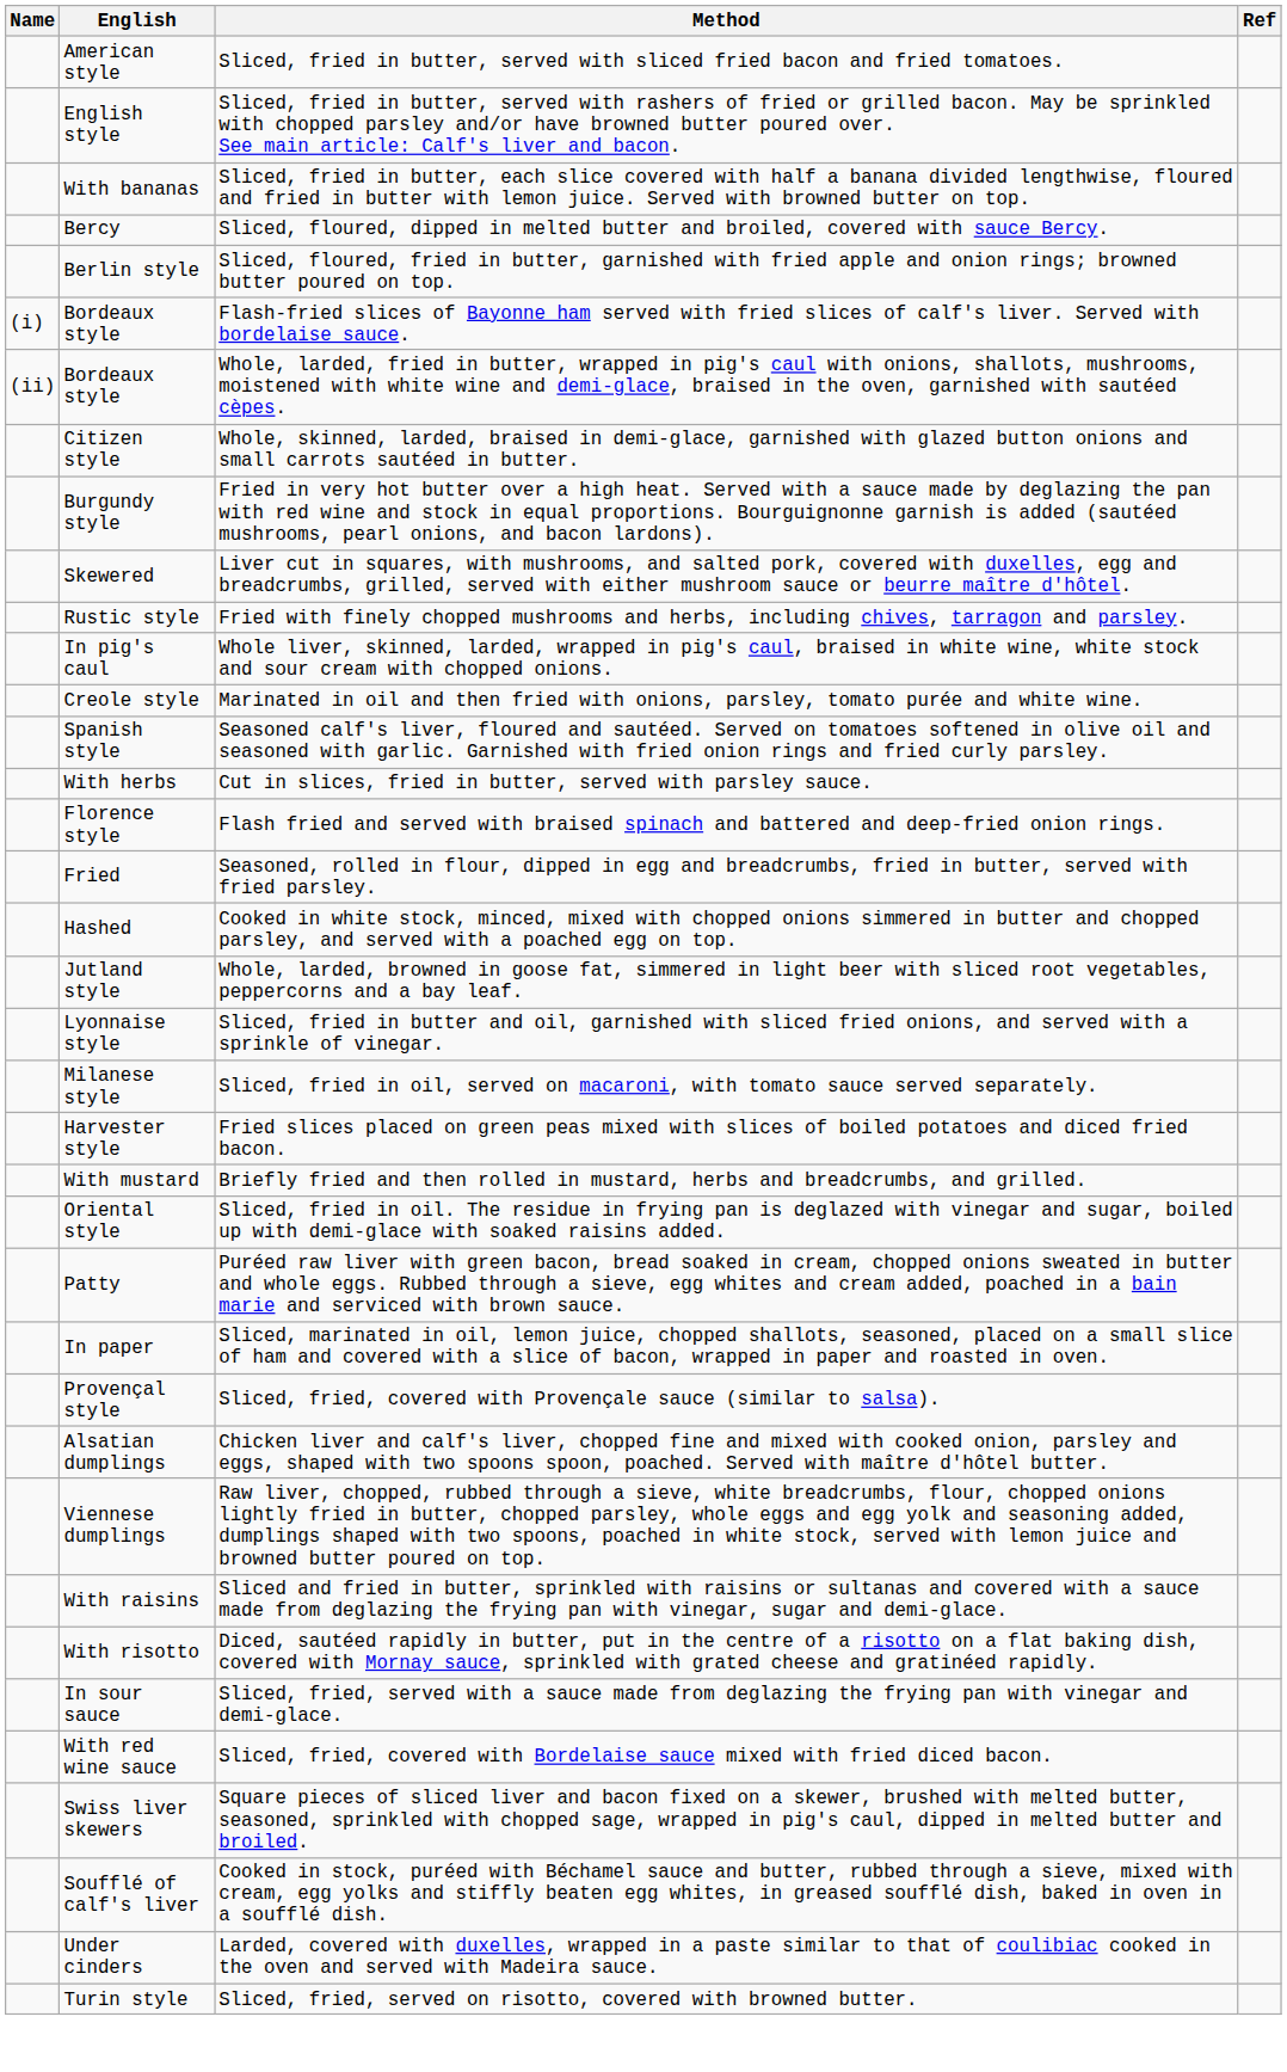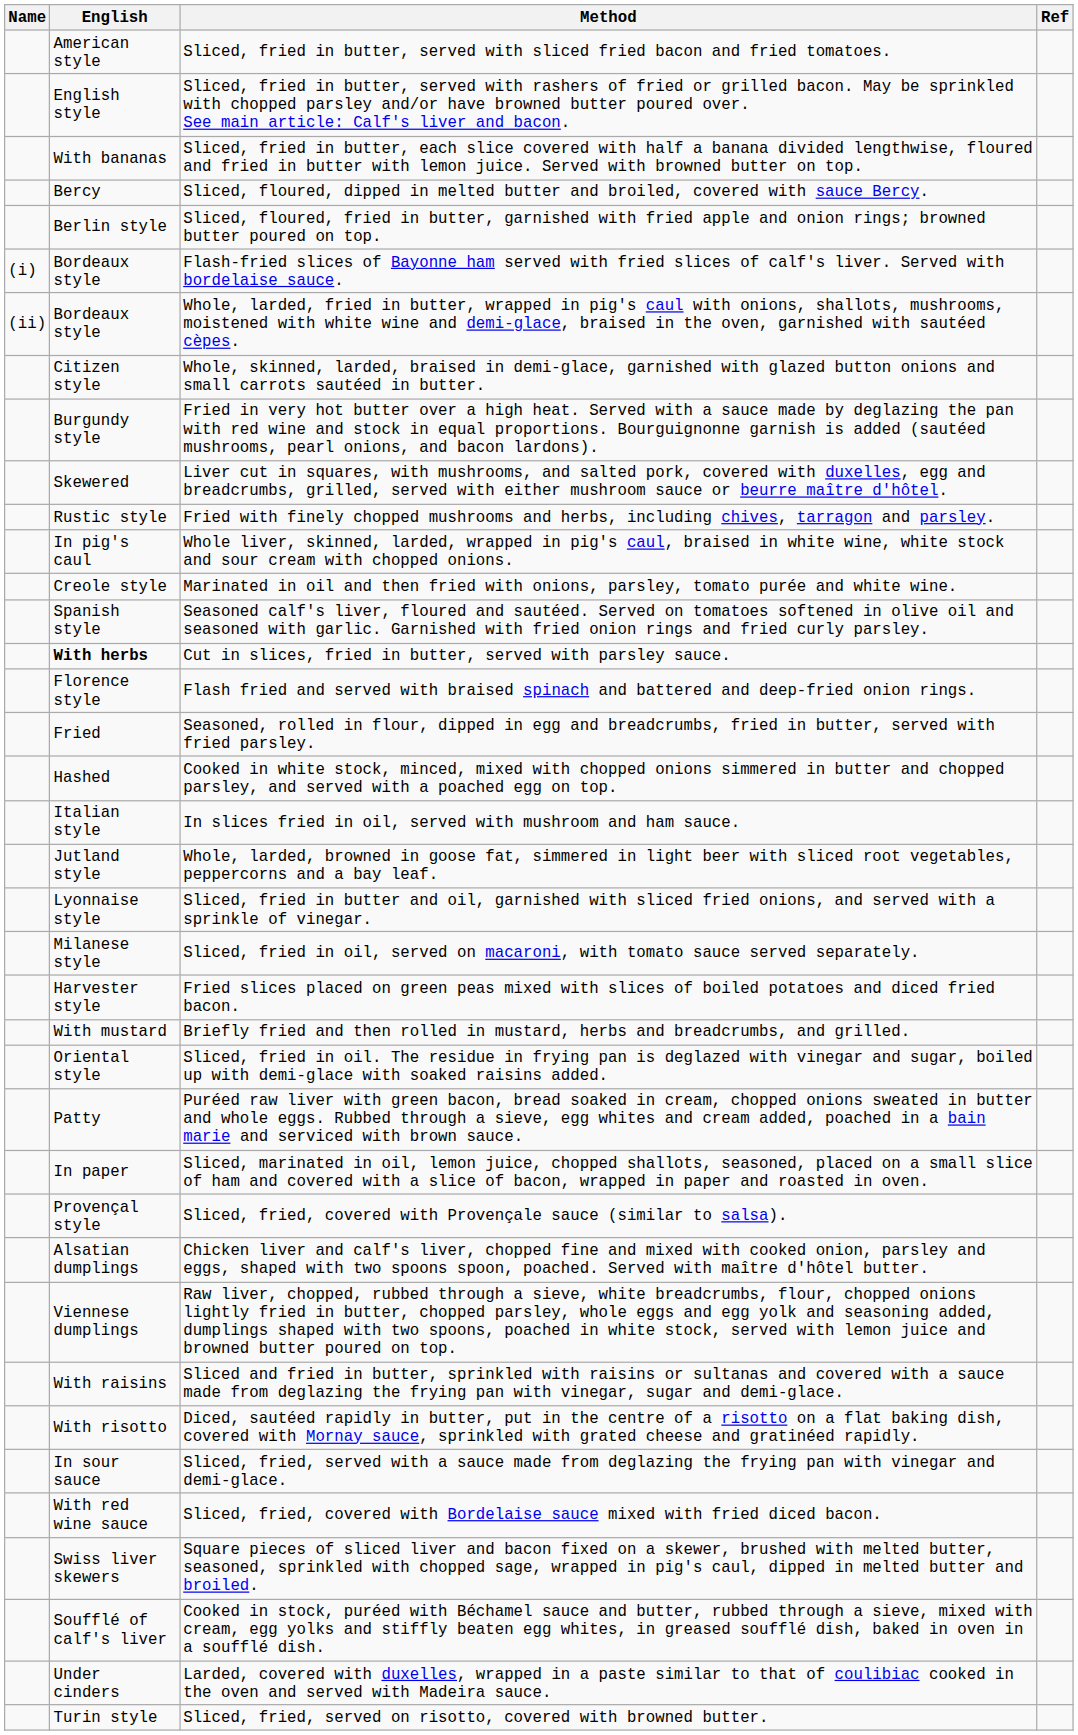 <table class="wikitable plainrowheaders" style="text-align: left; margin-right: 0;">
 <tr>
 <th scope="col" >Name</th>
 <th scope="col" >English</th>
 <th scope="col">Method</th>
 <th scope="col" >Ref</th>
 </tr>
 <tr>
 <td></td>
 <td>American style</td>
 <td>Sliced, fried in butter, served with sliced fried bacon and fried tomatoes.</td>
 <td></td>
 </tr>
 <tr>
 <td></td>
 <td>English style</td>
 <td>Sliced, fried in butter, served with rashers of fried or grilled bacon. May be sprinkled with chopped parsley and/or have browned butter poured over.<br><a href='#'>See main article: Calf's liver and bacon</a>.</td>
 <td></td>
 </tr>
 <tr>
 <td></td>
 <td>With bananas</td>
 <td>Sliced, fried in butter, each slice covered with half a banana divided lengthwise, floured and fried in butter with lemon juice. Served with browned butter on top.</td>
 <td></td>
 </tr>
 <tr>
 <td></td>
 <td>Bercy</td>
 <td>Sliced, floured, dipped in melted butter and broiled, covered with <a href='#'>sauce Bercy</a>.</td>
 <td></td>
 </tr>
 <tr>
 <td></td>
 <td>Berlin style</td>
 <td>Sliced, floured, fried in butter, garnished with fried apple and onion rings; browned butter poured on top.</td>
 <td></td>
 </tr>
 <tr>
 <td> (i)</td>
 <td>Bordeaux style</td>
 <td>Flash-fried slices of <a href='#'>Bayonne ham</a>  served with fried slices of calf's liver. Served with <a href='#'>bordelaise sauce</a>.</td>
 <td></td>
 </tr>
 <tr>
 <td> (ii)</td>
 <td>Bordeaux style</td>
 <td>Whole, larded, fried in butter, wrapped in pig's <a href='#'>caul</a> with onions, shallots, mushrooms, moistened with white wine and <a href='#'>demi-glace</a>, braised in the oven, garnished with sautéed <a href='#'>cèpes</a>.</td>
 <td></td>
 </tr>
 <tr>
 <td></td>
 <td>Citizen style</td>
 <td>Whole, skinned, larded, braised in demi-glace, garnished with glazed button onions and small carrots sautéed in butter.</td>
 <td></td>
 </tr>
 <tr>
 <td></td>
 <td>Burgundy style</td>
 <td>Fried in very hot butter over a high heat. Served with a sauce made by deglazing the pan with red wine and stock in equal proportions. Bourguignonne garnish is added (sautéed mushrooms, pearl onions, and  bacon lardons).</td>
 <td></td>
 </tr>
 <tr>
 <td></td>
 <td>Skewered</td>
 <td>Liver cut in squares, with mushrooms, and salted pork, covered with <a href='#'>duxelles</a>, egg and breadcrumbs, grilled, served with either mushroom sauce or <a href='#'>beurre maître d'hôtel</a>.</td>
 <td></td>
 </tr>
 <tr>
 <td></td>
 <td>Rustic style</td>
 <td>Fried with finely chopped mushrooms and herbs, including <a href='#'>chives</a>, <a href='#'>tarragon</a> and <a href='#'>parsley</a>.</td>
 <td></td>
 </tr>
 <tr>
 <td></td>
 <td>In pig's caul</td>
 <td>Whole liver, skinned, larded, wrapped in pig's <a href='#'>caul</a>, braised in white wine, white stock and sour cream with chopped onions.</td>
 <td></td>
 </tr>
 <tr>
 <td></td>
 <td>Creole style</td>
 <td>Marinated in oil and then fried with onions, parsley, tomato purée and white wine.</td>
 <td></td>
 </tr>
 <tr>
 <td></td>
 <td>Spanish style</td>
 <td>Seasoned calf's liver, floured and sautéed. Served on tomatoes softened in olive oil and seasoned with garlic. Garnished with fried onion rings and fried curly parsley.</td>
 <td></td>
 </tr>
 <tr>
 <td></td>
-<td>With herbs</td>
+<td><strong>With herbs</strong></td>
 <td>Cut in slices, fried in butter, served with parsley sauce.</td>
 <td></td>
 </tr>
 <tr>
 <td></td>
 <td>Florence style</td>
 <td>Flash fried and served with braised <a href='#'>spinach</a> and battered and deep-fried onion rings.</td>
 <td></td>
 </tr>
 <tr>
 <td></td>
 <td>Fried</td>
 <td>Seasoned, rolled in flour, dipped in egg and breadcrumbs, fried in butter, served with fried parsley.</td>
 <td></td>
 </tr>
 <tr>
 <td></td>
 <td>Hashed</td>
 <td>Cooked in white stock, minced, mixed with chopped onions simmered in butter and chopped parsley, and served with a poached egg on top.</td>
+<td></td>
+</tr>
+<tr>
+<td></td>
+<td>Italian style</td>
+<td>In slices fried in oil, served with mushroom and ham sauce.</td>
 <td></td>
 </tr>
 <tr>
 <td></td>
 <td>Jutland style</td>
 <td>Whole, larded, browned in goose fat, simmered in light beer with sliced root vegetables, peppercorns and a bay leaf.</td>
 <td></td>
 </tr>
 <tr>
 <td></td>
 <td>Lyonnaise style</td>
 <td>Sliced, fried in butter and oil, garnished with sliced fried onions, and served with a sprinkle of vinegar.</td>
 <td></td>
 </tr>
 <tr>
 <td></td>
 <td>Milanese style</td>
 <td>Sliced, fried in oil, served on <a href='#'>macaroni</a>, with tomato sauce served separately.</td>
 <td></td>
 </tr>
 <tr>
 <td></td>
 <td>Harvester style</td>
 <td>Fried slices placed on green peas mixed with slices of boiled potatoes and diced fried bacon.</td>
 <td></td>
 </tr>
 <tr>
 <td></td>
 <td>With mustard</td>
 <td>Briefly fried and then rolled in mustard, herbs and breadcrumbs, and grilled.</td>
 <td></td>
 </tr>
 <tr>
 <td></td>
 <td>Oriental style</td>
 <td>Sliced, fried in oil. The residue in frying pan is deglazed with vinegar and sugar, boiled up with demi-glace with soaked raisins added.</td>
 <td></td>
 </tr>
 <tr>
 <td></td>
 <td>Patty</td>
 <td>Puréed raw liver with green bacon, bread soaked in cream, chopped onions sweated in butter and whole eggs. Rubbed through a sieve, egg whites and cream added, poached in a <a href='#'>bain marie</a> and serviced with brown sauce.</td>
 <td></td>
 </tr>
 <tr>
 <td></td>
 <td>In paper</td>
 <td>Sliced, marinated in oil, lemon juice, chopped shallots, seasoned, placed on a small slice of ham and covered with a slice of bacon, wrapped in paper and roasted in oven.</td>
 <td></td>
 </tr>
 <tr>
 <td></td>
 <td>Provençal style</td>
 <td>Sliced, fried, covered with Provençale sauce (similar to <a href='#'>salsa</a>).</td>
 <td></td>
 </tr>
 <tr>
 <td></td>
 <td>Alsatian dumplings</td>
 <td>Chicken liver and calf's liver, chopped fine and mixed with cooked onion, parsley and eggs, shaped with two spoons spoon, poached. Served with maître d'hôtel butter.</td>
 <td></td>
 </tr>
 <tr>
 <td></td>
 <td>Viennese dumplings</td>
 <td>Raw liver, chopped, rubbed through a sieve, white breadcrumbs, flour, chopped onions lightly fried in butter, chopped parsley, whole eggs and egg yolk and seasoning added, dumplings shaped with two spoons, poached in white stock, served with lemon juice and browned butter poured on top.</td>
 <td></td>
 </tr>
 <tr>
 <td></td>
 <td>With raisins</td>
 <td>Sliced and fried in butter, sprinkled with raisins or sultanas and covered with a sauce made from deglazing the frying pan with vinegar, sugar and demi-glace.</td>
 <td></td>
 </tr>
 <tr>
 <td></td>
 <td>With risotto</td>
 <td>Diced, sautéed rapidly in butter, put in the centre of a <a href='#'>risotto</a> on a flat baking dish, covered with <a href='#'>Mornay sauce</a>, sprinkled with grated cheese and gratinéed rapidly.</td>
 <td></td>
 </tr>
 <tr>
 <td></td>
 <td>In sour sauce</td>
 <td>Sliced, fried, served with a sauce made from deglazing the frying pan with vinegar and demi-glace.</td>
 <td></td>
 </tr>
 <tr>
 <td></td>
 <td>With red wine sauce</td>
 <td>Sliced, fried, covered with <a href='#'>Bordelaise sauce</a> mixed with fried diced bacon.</td>
 <td></td>
 </tr>
 <tr>
 <td></td>
 <td>Swiss liver skewers</td>
 <td>Square pieces of sliced liver and bacon fixed on a skewer, brushed with melted butter, seasoned, sprinkled with chopped sage, wrapped in pig's caul, dipped in melted butter and <a href='#'>broiled</a>.</td>
 <td></td>
 </tr>
 <tr>
 <td></td>
 <td>Soufflé of calf's liver</td>
 <td>Cooked in stock, puréed with Béchamel sauce and butter, rubbed through a sieve, mixed with cream, egg yolks and stiffly beaten egg whites, in greased soufflé dish, baked in oven in a soufflé dish.</td>
 <td></td>
 </tr>
 <tr>
 <td></td>
 <td>Under cinders</td>
 <td>Larded, covered with <a href='#'>duxelles</a>, wrapped in a paste similar to that of <a href='#'>coulibiac</a> cooked in the oven and served with Madeira sauce.</td>
 <td></td>
 </tr>
 <tr>
 <td></td>
 <td>Turin style</td>
 <td>Sliced, fried, served on risotto, covered with browned butter.</td>
 <td></td>
 </tr>
 </table>
